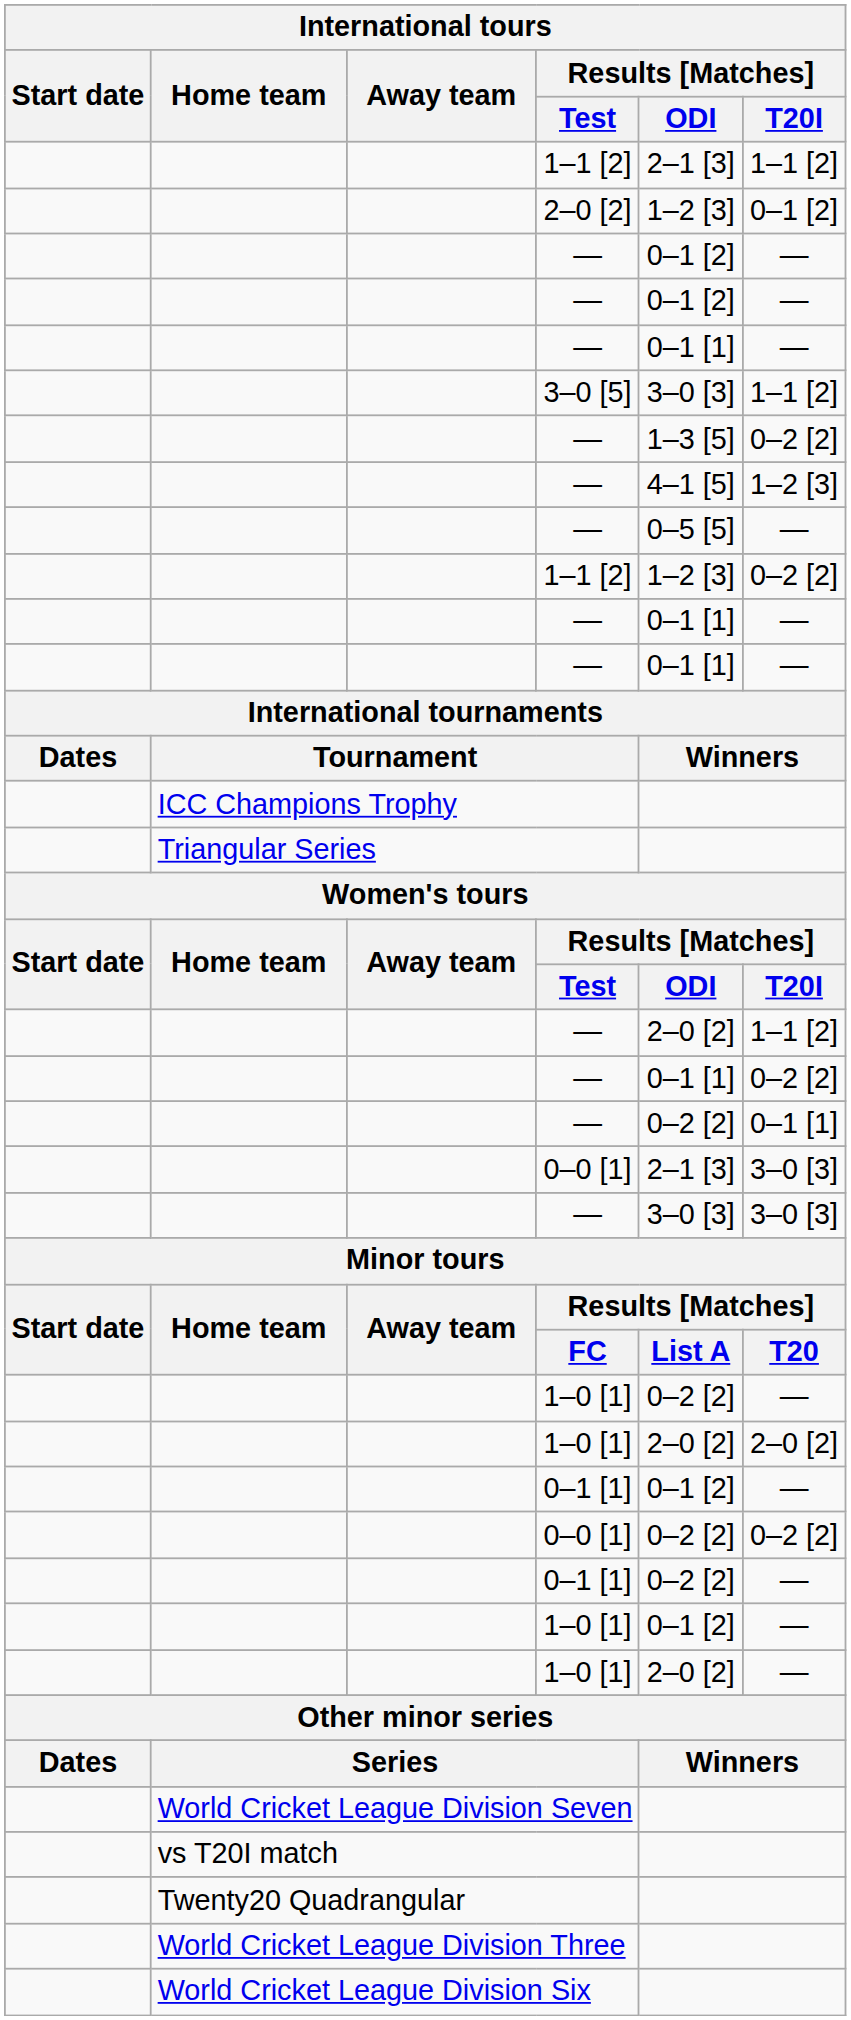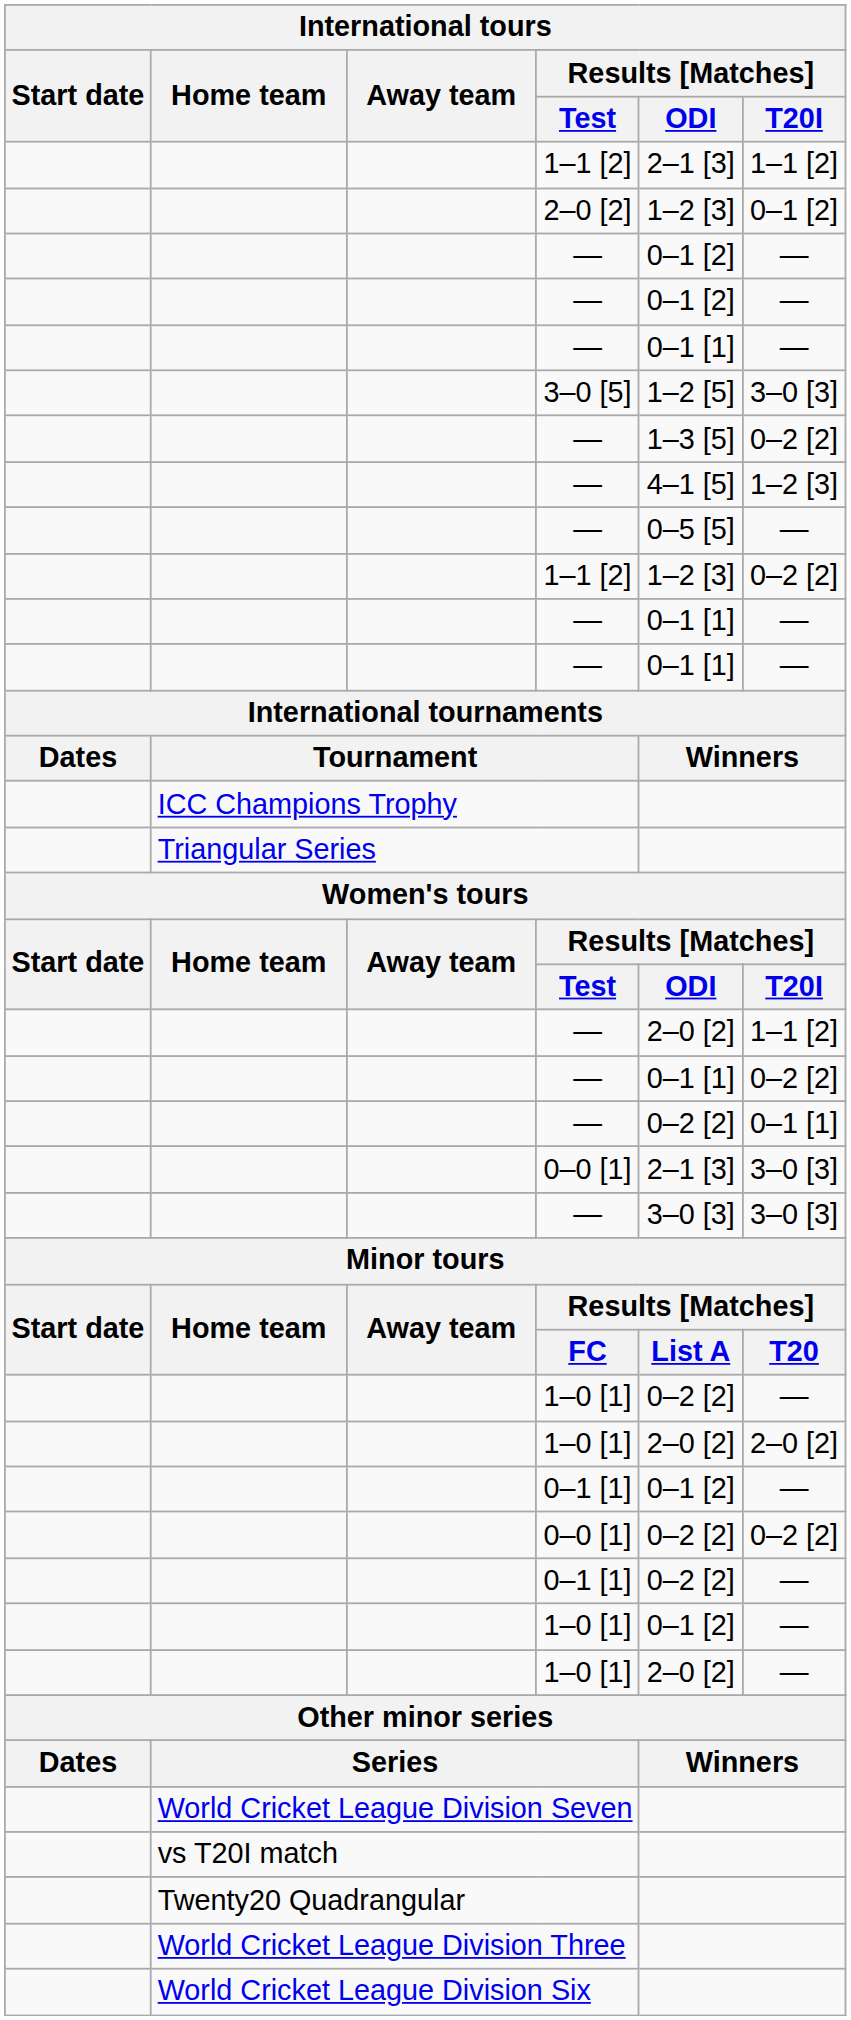 <table class="wikitable sortable" style="text-align:center; white-space:nowrap">
 <tr>
 <th colspan=6>International tours</th>
 </tr>
 <tr>
 <th rowspan=2>Start date</th>
 <th rowspan=2>Home team</th>
 <th rowspan=2>Away team</th>
 <th colspan=3 class="unsortable">Results [Matches]</th>
 </tr>
 <tr>
 <th width=50 class="unsortable"><a href='#'>Test</a></th>
 <th width=50 class="unsortable"><a href='#'>ODI</a></th>
 <th width=50 class="unsortable"><a href='#'>T20I</a></th>
 </tr>
 <tr>
 <td style="text-align:left"><a href='#'></a></td>
 <td style="text-align:left"></td>
 <td style="text-align:left"></td>
 <td>1–1 [2]</td>
 <td>2–1 [3]</td>
 <td>1–1 [2]</td>
 </tr>
 <tr>
 <td style="text-align:left"><a href='#'></a></td>
 <td style="text-align:left"></td>
 <td style="text-align:left"></td>
 <td>2–0 [2]</td>
 <td>1–2 [3]</td>
 <td>0–1 [2]</td>
 </tr>
 <tr>
 <td style="text-align:left"><a href='#'></a></td>
 <td style="text-align:left"></td>
 <td style="text-align:left"></td>
 <td>—</td>
 <td>0–1 [2]</td>
 <td>—</td>
 </tr>
 <tr>
 <td style="text-align:left"><a href='#'></a></td>
 <td style="text-align:left"></td>
 <td style="text-align:left"></td>
 <td>—</td>
 <td>0–1 [2]</td>
 <td>—</td>
 </tr>
 <tr>
 <td style="text-align:left"><a href='#'></a></td>
 <td style="text-align:left"></td>
 <td style="text-align:left"></td>
 <td>—</td>
 <td>0–1 [1]</td>
 <td>—</td>
 </tr>
 <tr>
 <td style="text-align:left"><a href='#'></a></td>
 <td style="text-align:left"></td>
 <td style="text-align:left"></td>
 <td>3–0 [5]</td>
+<td>1–2 [5]</td>
 <td>3–0 [3]</td>
-<td>1–1 [2]</td>
 </tr>
 <tr>
 <td style="text-align:left"><a href='#'></a></td>
 <td style="text-align:left"></td>
 <td style="text-align:left"></td>
 <td>—</td>
 <td>1–3 [5]</td>
 <td>0–2 [2]</td>
 </tr>
 <tr>
 <td style="text-align:left"><a href='#'></a></td>
 <td style="text-align:left"></td>
 <td style="text-align:left"></td>
 <td>—</td>
 <td>4–1 [5]</td>
 <td>1–2 [3]</td>
 </tr>
 <tr>
 <td style="text-align:left"><a href='#'></a></td>
 <td style="text-align:left"></td>
 <td style="text-align:left"></td>
 <td>—</td>
 <td>0–5 [5]</td>
 <td>—</td>
 </tr>
 <tr>
 <td style="text-align:left"><a href='#'></a></td>
 <td style="text-align:left"></td>
 <td style="text-align:left"></td>
 <td>1–1 [2]</td>
 <td>1–2 [3]</td>
 <td>0–2 [2]</td>
 </tr>
 <tr>
 <td style="text-align:left"><a href='#'></a></td>
 <td style="text-align:left"></td>
 <td style="text-align:left"></td>
 <td>—</td>
 <td>0–1 [1]</td>
 <td>—</td>
 </tr>
 <tr>
 <td style="text-align:left"><a href='#'></a></td>
 <td style="text-align:left"></td>
 <td style="text-align:left"></td>
 <td>—</td>
 <td>0–1 [1]</td>
 <td>—</td>
 </tr>
 <tr class="sortbottom">
 <th colspan=6>International tournaments</th>
 </tr>
 <tr class="sortbottom">
 <th>Dates</th>
 <th colspan=3>Tournament</th>
 <th colspan=2>Winners</th>
 </tr>
 <tr class="sortbottom">
 <td style="text-align:left"><a href='#'></a></td>
 <td style="text-align:left" colspan=3> <a href='#'>ICC Champions Trophy</a></td>
 <td style="text-align:left" colspan=2></td>
 </tr>
 <tr class="sortbottom">
 <td style="text-align:left"><a href='#'></a></td>
 <td style="text-align:left" colspan=3> <a href='#'>Triangular Series</a></td>
 <td style="text-align:left" colspan=2></td>
 </tr>
 <tr>
 <th colspan=6>Women's tours</th>
 </tr>
 <tr>
 <th rowspan=2>Start date</th>
 <th rowspan=2>Home team</th>
 <th rowspan=2>Away team</th>
 <th colspan=3 class="unsortable">Results [Matches]</th>
 </tr>
 <tr>
 <th width=50 class="unsortable"><a href='#'>Test</a></th>
 <th width=50 class="unsortable"><a href='#'>ODI</a></th>
 <th width=50 class="unsortable"><a href='#'>T20I</a></th>
 </tr>
 <tr>
 <td style="text-align:left"><a href='#'></a></td>
 <td style="text-align:left"></td>
 <td style="text-align:left"></td>
 <td>—</td>
 <td>2–0 [2]</td>
 <td>1–1 [2]</td>
 </tr>
 <tr>
 <td style="text-align:left"><a href='#'></a></td>
 <td style="text-align:left"> </td>
 <td style="text-align:left"></td>
 <td>—</td>
 <td>0–1 [1]</td>
 <td>0–2 [2]</td>
 </tr>
 <tr>
 <td style="text-align:left"><a href='#'></a></td>
 <td style="text-align:left"></td>
 <td style="text-align:left"></td>
 <td>—</td>
 <td>0–2 [2]</td>
 <td>0–1 [1]</td>
 </tr>
 <tr>
 <td style="text-align:left"><a href='#'></a></td>
 <td style="text-align:left"></td>
 <td style="text-align:left"></td>
 <td>0–0 [1]</td>
 <td>2–1 [3]</td>
 <td>3–0 [3]</td>
 </tr>
 <tr>
 <td style="text-align:left"><a href='#'></a></td>
 <td style="text-align:left"></td>
 <td style="text-align:left"></td>
 <td>—</td>
 <td>3–0 [3]</td>
 <td>3–0 [3]</td>
 </tr>
 <tr class="sortbottom">
 <th colspan=6>Minor tours</th>
 </tr>
 <tr class="sortbottom">
 <th rowspan=2>Start date</th>
 <th rowspan=2>Home team</th>
 <th rowspan=2>Away team</th>
 <th colspan=3 class="unsortable">Results [Matches]</th>
 </tr>
 <tr class="sortbottom">
 <th><a href='#'>FC</a></th>
 <th><a href='#'>List A</a></th>
 <th><a href='#'>T20</a></th>
 </tr>
 <tr class="sortbottom">
 <td style="text-align:left"><a href='#'></a></td>
 <td style="text-align:left"></td>
 <td style="text-align:left"></td>
 <td>1–0 [1]</td>
 <td>0–2 [2]</td>
 <td>—</td>
 </tr>
 <tr class="sortbottom">
 <td style="text-align:left"><a href='#'></a></td>
 <td style="text-align:left"></td>
 <td style="text-align:left"></td>
 <td>1–0 [1]</td>
 <td>2–0 [2]</td>
 <td>2–0 [2]</td>
 </tr>
 <tr class="sortbottom">
 <td style="text-align:left"><a href='#'></a></td>
 <td style="text-align:left"></td>
 <td style="text-align:left"></td>
 <td>0–1 [1]</td>
 <td>0–1 [2]</td>
 <td>—</td>
 </tr>
 <tr class="sortbottom">
 <td style="text-align:left"><a href='#'></a></td>
 <td style="text-align:left"></td>
 <td style="text-align:left"></td>
 <td>0–0 [1]</td>
 <td>0–2 [2]</td>
 <td>0–2 [2]</td>
 </tr>
 <tr class="sortbottom">
 <td style="text-align:left"><a href='#'></a></td>
 <td style="text-align:left"></td>
 <td style="text-align:left"></td>
 <td>0–1 [1]</td>
 <td>0–2 [2]</td>
 <td>—</td>
 </tr>
 <tr class="sortbottom">
 <td style="text-align:left"><a href='#'></a></td>
 <td style="text-align:left"></td>
 <td style="text-align:left"></td>
 <td>1–0 [1]</td>
 <td>0–1 [2]</td>
 <td>—</td>
 </tr>
 <tr class="sortbottom">
 <td style="text-align:left"><a href='#'></a></td>
 <td style="text-align:left"></td>
 <td style="text-align:left"></td>
 <td>1–0 [1]</td>
 <td>2–0 [2]</td>
 <td>—</td>
 </tr>
 <tr class="sortbottom">
 <th colspan=6>Other minor series</th>
 </tr>
 <tr class="sortbottom">
 <th>Dates</th>
 <th colspan=3>Series</th>
 <th colspan=2>Winners</th>
 </tr>
 <tr class="sortbottom">
 <td style="text-align:left"><a href='#'></a></td>
 <td style="text-align:left" colspan=3> <a href='#'>World Cricket League Division Seven</a></td>
 <td style="text-align:left" colspan=2></td>
 </tr>
 <tr class="sortbottom">
 <td style="text-align:left"><a href='#'></a></td>
 <td style="text-align:left" colspan="3"> vs  T20I match</td>
 <td style="text-align:left" colspan=2></td>
 </tr>
 <tr class="sortbottom">
 <td style="text-align:left"><a href='#'></a></td>
 <td style="text-align:left" colspan=3> Twenty20 Quadrangular</td>
 <td style="text-align:left" colspan=2></td>
 </tr>
 <tr class="sortbottom">
 <td style="text-align:left"><a href='#'></a></td>
 <td style="text-align:left" colspan=3> <a href='#'>World Cricket League Division Three</a></td>
 <td style="text-align:left" colspan=2></td>
 </tr>
 <tr class="sortbottom">
 <td style="text-align:left"><a href='#'></a></td>
 <td style="text-align:left" colspan=3> <a href='#'>World Cricket League Division Six</a></td>
 <td style="text-align:left" colspan=2></td>
 </tr>
 </table>
